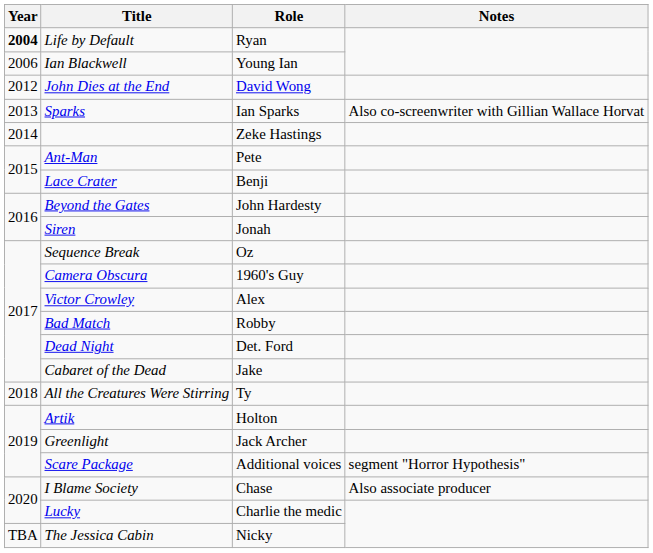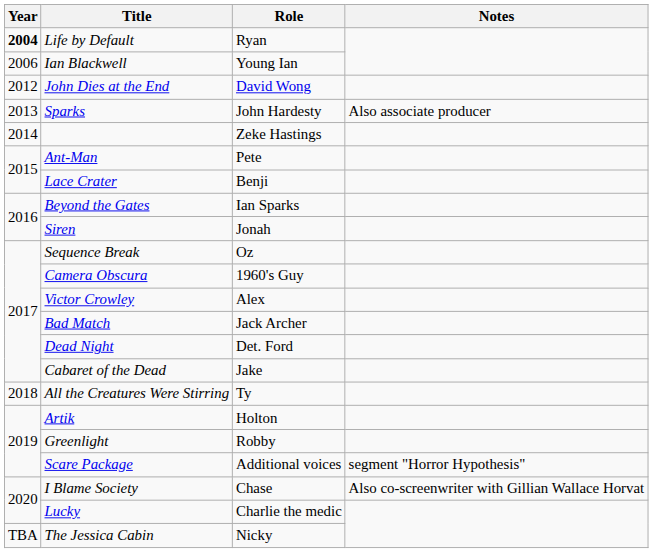 <table class="wikitable sortable">
 <tr>
 <th>Year</th>
 <th>Title</th>
 <th>Role</th>
 <th class="unsortable">Notes</th>
 </tr>
 <tr>
 <td><strong>2004</strong></td>
 <td><em>Life by Default</em></td>
 <td>Ryan</td>
 </tr>
 <tr>
 <td>2006</td>
 <td><em>Ian Blackwell</em></td>
 <td>Young Ian</td>
 </tr>
 <tr>
 <td>2012</td>
 <td><em><a href='#'>John Dies at the End</a></em></td>
 <td><a href='#'>David Wong</a></td>
 <td></td>
 </tr>
 <tr>
 <td>2013</td>
 <td><em><a href='#'>Sparks</a></em></td>
-<td>Ian Sparks</td>
-<td>Also co-screenwriter with Gillian Wallace Horvat</td>
+<td>John Hardesty</td>
+<td>Also associate producer</td>
 </tr>
 <tr>
 <td>2014</td>
 <td><em></em></td>
 <td>Zeke Hastings</td>
 <td></td>
 </tr>
 <tr>
 <td rowspan="2">2015</td>
 <td><em><a href='#'>Ant-Man</a></em></td>
 <td>Pete</td>
 </tr>
 <tr>
 <td><em><a href='#'>Lace Crater</a></em></td>
 <td>Benji</td>
 <td></td>
 </tr>
 <tr>
 <td rowspan="2">2016</td>
 <td><em><a href='#'>Beyond the Gates</a></em></td>
-<td>John Hardesty</td>
+<td>Ian Sparks</td>
 <td></td>
 </tr>
 <tr>
 <td><em><a href='#'>Siren</a></em></td>
 <td>Jonah</td>
 <td></td>
 </tr>
 <tr>
 <td rowspan="6">2017</td>
 <td><em>Sequence Break</em></td>
 <td>Oz</td>
 <td></td>
 </tr>
 <tr>
 <td><em><a href='#'>Camera Obscura</a></em></td>
 <td>1960's Guy</td>
 </tr>
 <tr>
 <td><em><a href='#'>Victor Crowley</a></em></td>
 <td>Alex</td>
 <td></td>
 </tr>
 <tr>
 <td><em><a href='#'>Bad Match</a></em></td>
-<td>Robby</td>
+<td>Jack Archer</td>
 <td></td>
 </tr>
 <tr>
 <td><em><a href='#'>Dead Night</a></em></td>
 <td>Det. Ford</td>
 </tr>
 <tr>
 <td><em>Cabaret of the Dead</em></td>
 <td>Jake</td>
 <td></td>
 </tr>
 <tr>
 <td>2018</td>
 <td><em>All the Creatures Were Stirring</em></td>
 <td>Ty</td>
 <td></td>
 </tr>
 <tr>
 <td rowspan="3">2019</td>
 <td><em><a href='#'>Artik</a></em></td>
 <td>Holton</td>
 <td></td>
 </tr>
 <tr>
 <td><em>Greenlight</em></td>
-<td>Jack Archer</td>
+<td>Robby</td>
 </tr>
 <tr>
 <td><em><a href='#'>Scare Package</a></em></td>
 <td>Additional voices</td>
 <td>segment "Horror Hypothesis"</td>
 </tr>
 <tr>
 <td rowspan="2">2020</td>
 <td><em>I Blame Society</em></td>
 <td>Chase</td>
-<td>Also associate producer</td>
+<td>Also co-screenwriter with Gillian Wallace Horvat</td>
 </tr>
 <tr>
 <td><em><a href='#'>Lucky</a></em></td>
 <td>Charlie the medic</td>
 </tr>
 <tr>
 <td>TBA</td>
 <td><em>The Jessica Cabin</em></td>
 <td>Nicky</td>
 </tr>
 </table>
